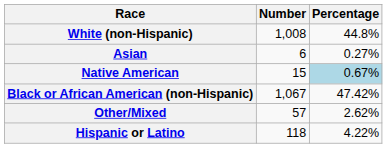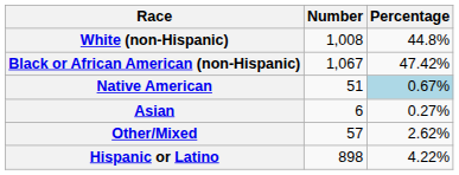 <table class="wikitable" style="text-align:right">
 <tr>
 <th scope="col">Race</th>
 <th scope="col">Number</th>
 <th scope="col">Percentage</th>
 </tr>
 <tr>
 <th scope="row"><a href='#'>White</a> (non-Hispanic)</th>
 <td>1,008</td>
 <td>44.8%</td>
 </tr>
 <tr>
+<th scope="row"><a href='#'>Black or African American</a> (non-Hispanic)</th>
+<td>1,067</td>
+<td>47.42%</td>
+</tr>
+<tr>
+<th scope="row"><a href='#'>Native American</a></th>
+<td>51</td>
+<td style="background: lightblue;">0.67%</td>
+</tr>
+<tr>
 <th scope="row"><a href='#'>Asian</a></th>
 <td>6</td>
 <td>0.27%</td>
-</tr>
-<tr>
-<th scope="row"><a href='#'>Native American</a></th>
-<td>15</td>
-<td style="background: lightblue;">0.67%</td>
-</tr>
-<tr>
-<th scope="row"><a href='#'>Black or African American</a> (non-Hispanic)</th>
-<td>1,067</td>
-<td>47.42%</td>
 </tr>
 <tr>
 <th scope="row"><a href='#'>Other/Mixed</a></th>
 <td>57</td>
 <td>2.62%</td>
 </tr>
 <tr>
 <th scope="row"><a href='#'>Hispanic</a> or <a href='#'>Latino</a></th>
-<td>118</td>
+<td>898</td>
 <td>4.22%</td>
 </tr>
 </table>
